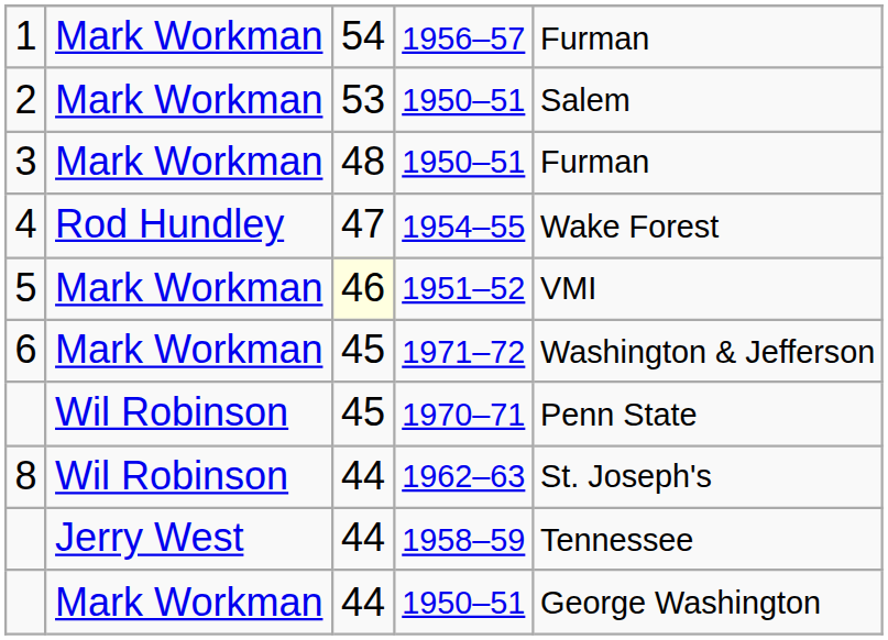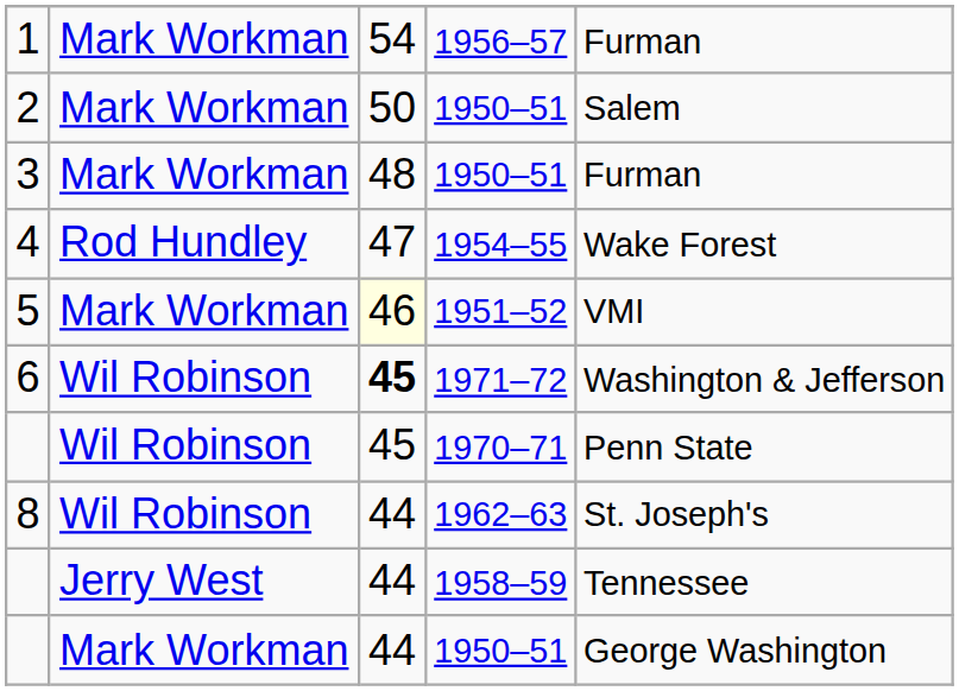 <table class="wikitable">
 <tr>
 </tr>
 <tr>
 <td>1</td>
 <td><a href='#'>Mark Workman</a></td>
 <td>54</td>
 <td style="font-size:80%;"><a href='#'>1956–57</a></td>
 <td style="font-size:80%;">Furman</td>
 </tr>
 <tr>
 <td>2</td>
 <td><a href='#'>Mark Workman</a></td>
-<td>53</td>
+<td>50</td>
 <td style="font-size:80%;"><a href='#'>1950–51</a></td>
 <td style="font-size:80%;">Salem</td>
 </tr>
 <tr>
 <td>3</td>
 <td><a href='#'>Mark Workman</a></td>
 <td>48</td>
 <td style="font-size:80%;"><a href='#'>1950–51</a></td>
 <td style="font-size:80%;">Furman</td>
 </tr>
 <tr>
 <td>4</td>
 <td><a href='#'>Rod Hundley</a></td>
 <td>47</td>
 <td style="font-size:80%;"><a href='#'>1954–55</a></td>
 <td style="font-size:80%;">Wake Forest</td>
 </tr>
 <tr>
 <td>5</td>
 <td><a href='#'>Mark Workman</a></td>
 <td style="background: lightyellow;">46</td>
 <td style="font-size:80%;"><a href='#'>1951–52</a></td>
 <td style="font-size:80%;">VMI</td>
 </tr>
 <tr>
 <td>6</td>
-<td><a href='#'>Mark Workman</a></td>
-<td>45</td>
+<td><a href='#'>Wil Robinson</a></td>
+<td><strong>45</strong></td>
 <td style="font-size:80%;"><a href='#'>1971–72</a></td>
 <td style="font-size:80%;">Washington & Jefferson</td>
 </tr>
 <tr>
 <td></td>
 <td><a href='#'>Wil Robinson</a></td>
 <td>45</td>
 <td style="font-size:80%;"><a href='#'>1970–71</a></td>
 <td style="font-size:80%;">Penn State</td>
 </tr>
 <tr>
 <td>8</td>
 <td><a href='#'>Wil Robinson</a></td>
 <td>44</td>
 <td style="font-size:80%;"><a href='#'>1962–63</a></td>
 <td style="font-size:80%;">St. Joseph's</td>
 </tr>
 <tr>
 <td></td>
 <td><a href='#'>Jerry West</a></td>
 <td>44</td>
 <td style="font-size:80%;"><a href='#'>1958–59</a></td>
 <td style="font-size:80%;">Tennessee</td>
 </tr>
 <tr>
 <td></td>
 <td><a href='#'>Mark Workman</a></td>
 <td>44</td>
 <td style="font-size:80%;"><a href='#'>1950–51</a></td>
 <td style="font-size:80%;">George Washington</td>
 </tr>
 </table>
